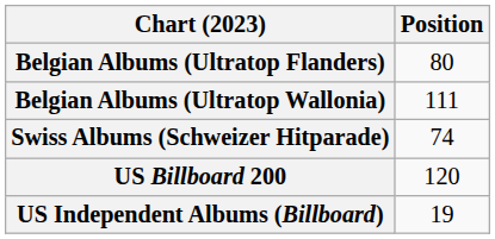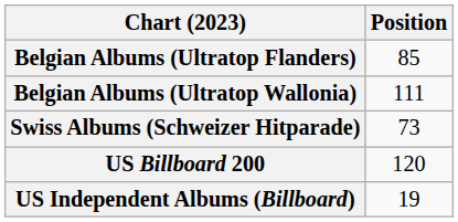 <table class="wikitable sortable plainrowheaders" style="text-align:center">
 <tr>
 <th scope="col">Chart (2023)</th>
 <th scope="col">Position</th>
 </tr>
 <tr>
 <th scope="row">Belgian Albums (Ultratop Flanders)</th>
-<td>80</td>
+<td>85</td>
 </tr>
 <tr>
 <th scope="row">Belgian Albums (Ultratop Wallonia)</th>
 <td>111</td>
 </tr>
 <tr>
 <th scope="row">Swiss Albums (Schweizer Hitparade)</th>
-<td>74</td>
+<td>73</td>
 </tr>
 <tr>
 <th scope="row">US <em>Billboard</em> 200</th>
 <td>120</td>
 </tr>
 <tr>
 <th scope="row">US Independent Albums (<em>Billboard</em>)</th>
 <td>19</td>
 </tr>
 </table>
